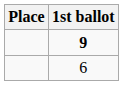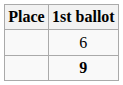 <table class="wikitable" style="text-align:center">
 <tr>
 <th>Place</th>
 <th>1st ballot</th>
 </tr>
 <tr>
+<td style="text-align:left"></td>
+<td>6</td>
+</tr>
+<tr>
 <td style="text-align:left"><strong></strong></td>
 <td><strong>9</strong></td>
 </tr>
-<tr>
-<td style="text-align:left"></td>
-<td>6</td>
-</tr>
 </table>
